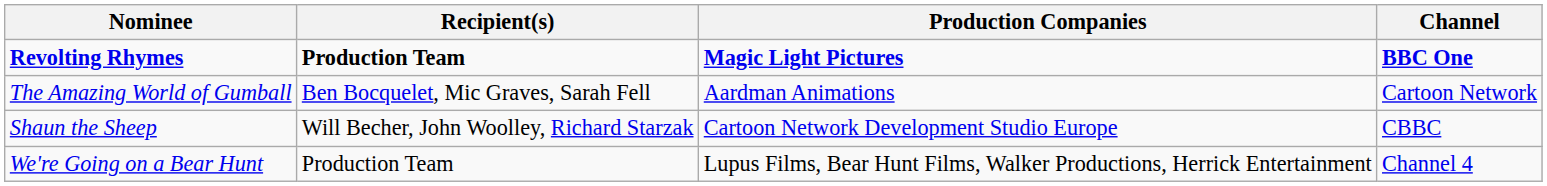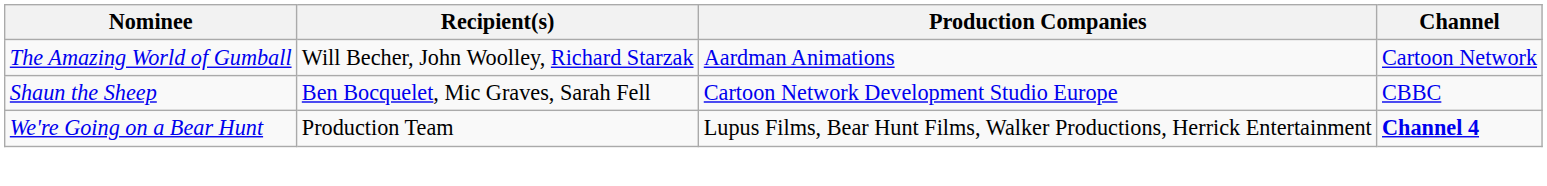 <table class="wikitable">
 <tr>
 <th>Nominee</th>
 <th>Recipient(s)</th>
 <th>Production Companies</th>
 <th>Channel</th>
 </tr>
 <tr>
-<td><strong><a href='#'>Revolting Rhymes</a></strong></td>
-<td><strong>Production Team</strong></td>
-<td><strong><a href='#'>Magic Light Pictures</a></strong></td>
-<td><strong><a href='#'>BBC One</a></strong></td>
-</tr>
-<tr>
 <td><em><a href='#'>The Amazing World of Gumball</a></em></td>
-<td><a href='#'>Ben Bocquelet</a>, Mic Graves, Sarah Fell</td>
+<td>Will Becher, John Woolley, <a href='#'>Richard Starzak</a></td>
 <td><a href='#'>Aardman Animations</a></td>
 <td><a href='#'>Cartoon Network</a></td>
 </tr>
 <tr>
 <td><em><a href='#'>Shaun the Sheep</a></em></td>
-<td>Will Becher, John Woolley, <a href='#'>Richard Starzak</a></td>
+<td><a href='#'>Ben Bocquelet</a>, Mic Graves, Sarah Fell</td>
 <td><a href='#'>Cartoon Network Development Studio Europe</a></td>
 <td><a href='#'>CBBC</a></td>
 </tr>
 <tr>
 <td><em><a href='#'>We're Going on a Bear Hunt</a></em></td>
 <td>Production Team</td>
 <td>Lupus Films, Bear Hunt Films, Walker Productions, Herrick Entertainment</td>
-<td><a href='#'>Channel 4</a></td>
+<td><strong><a href='#'>Channel 4</a></strong></td>
 </tr>
 </table>
